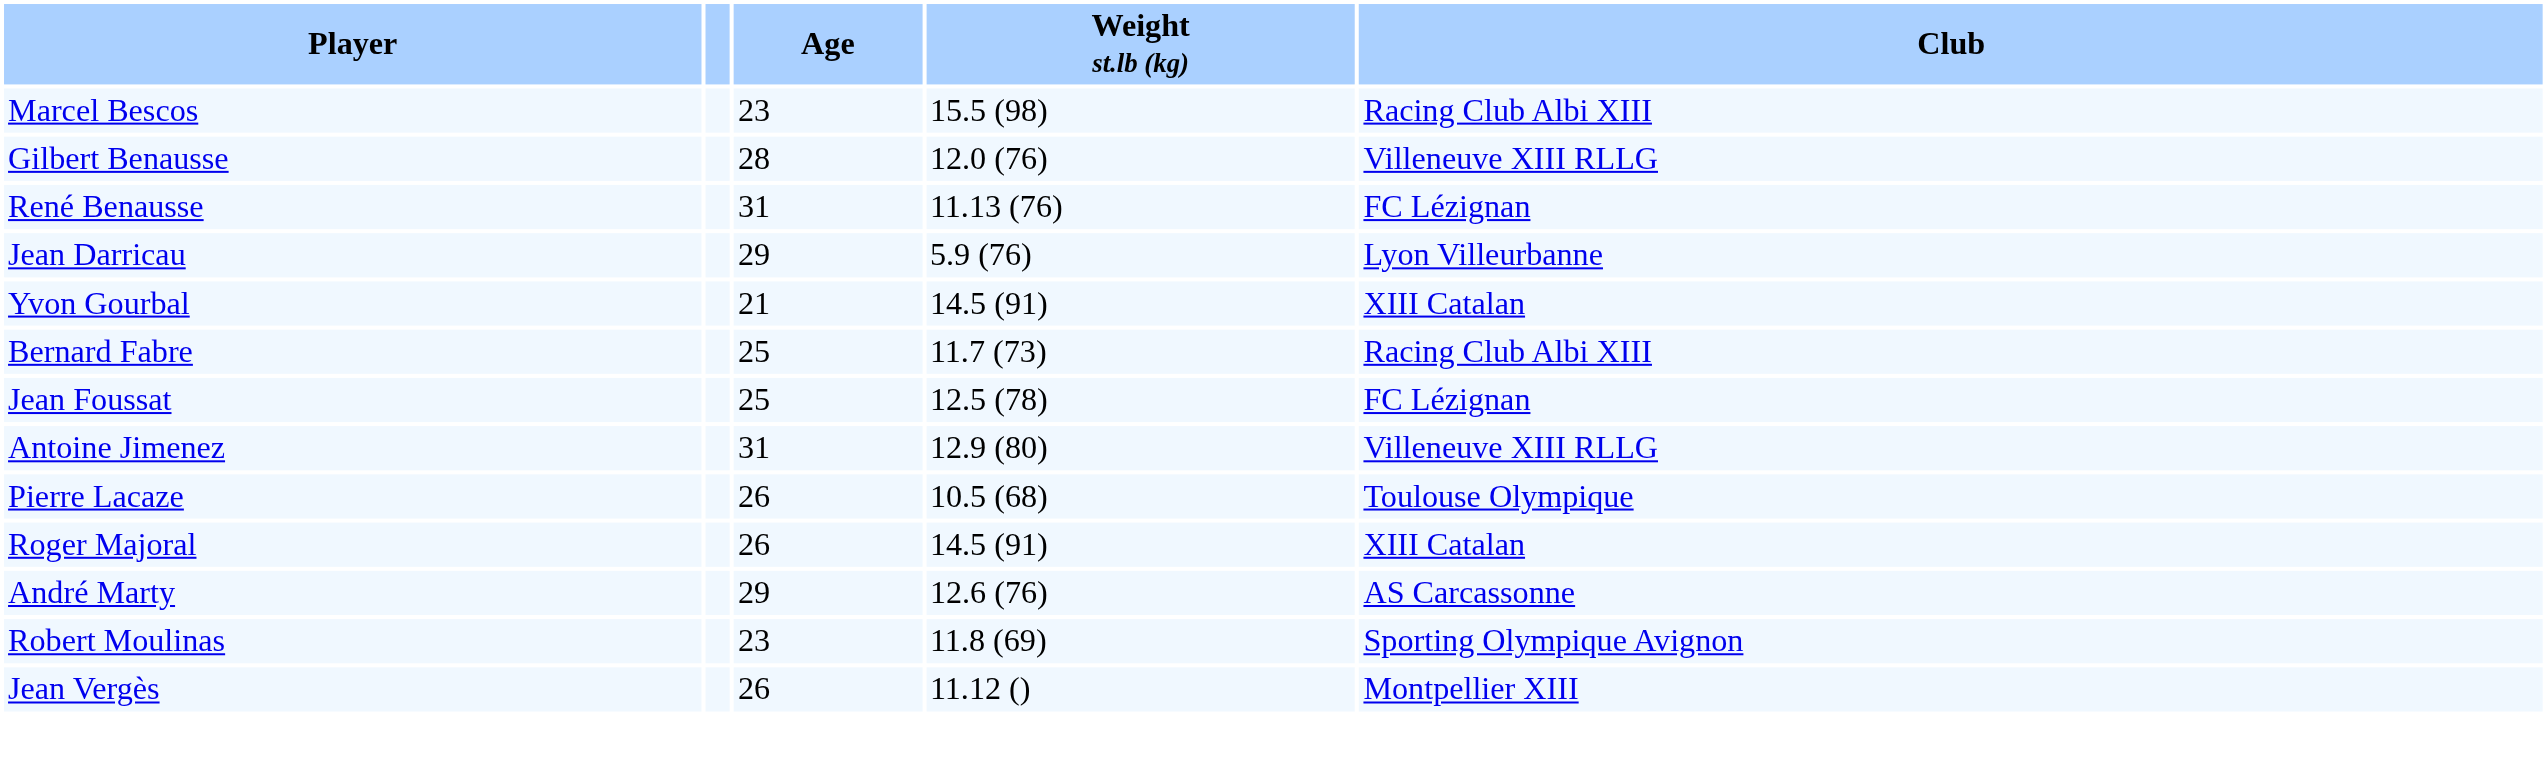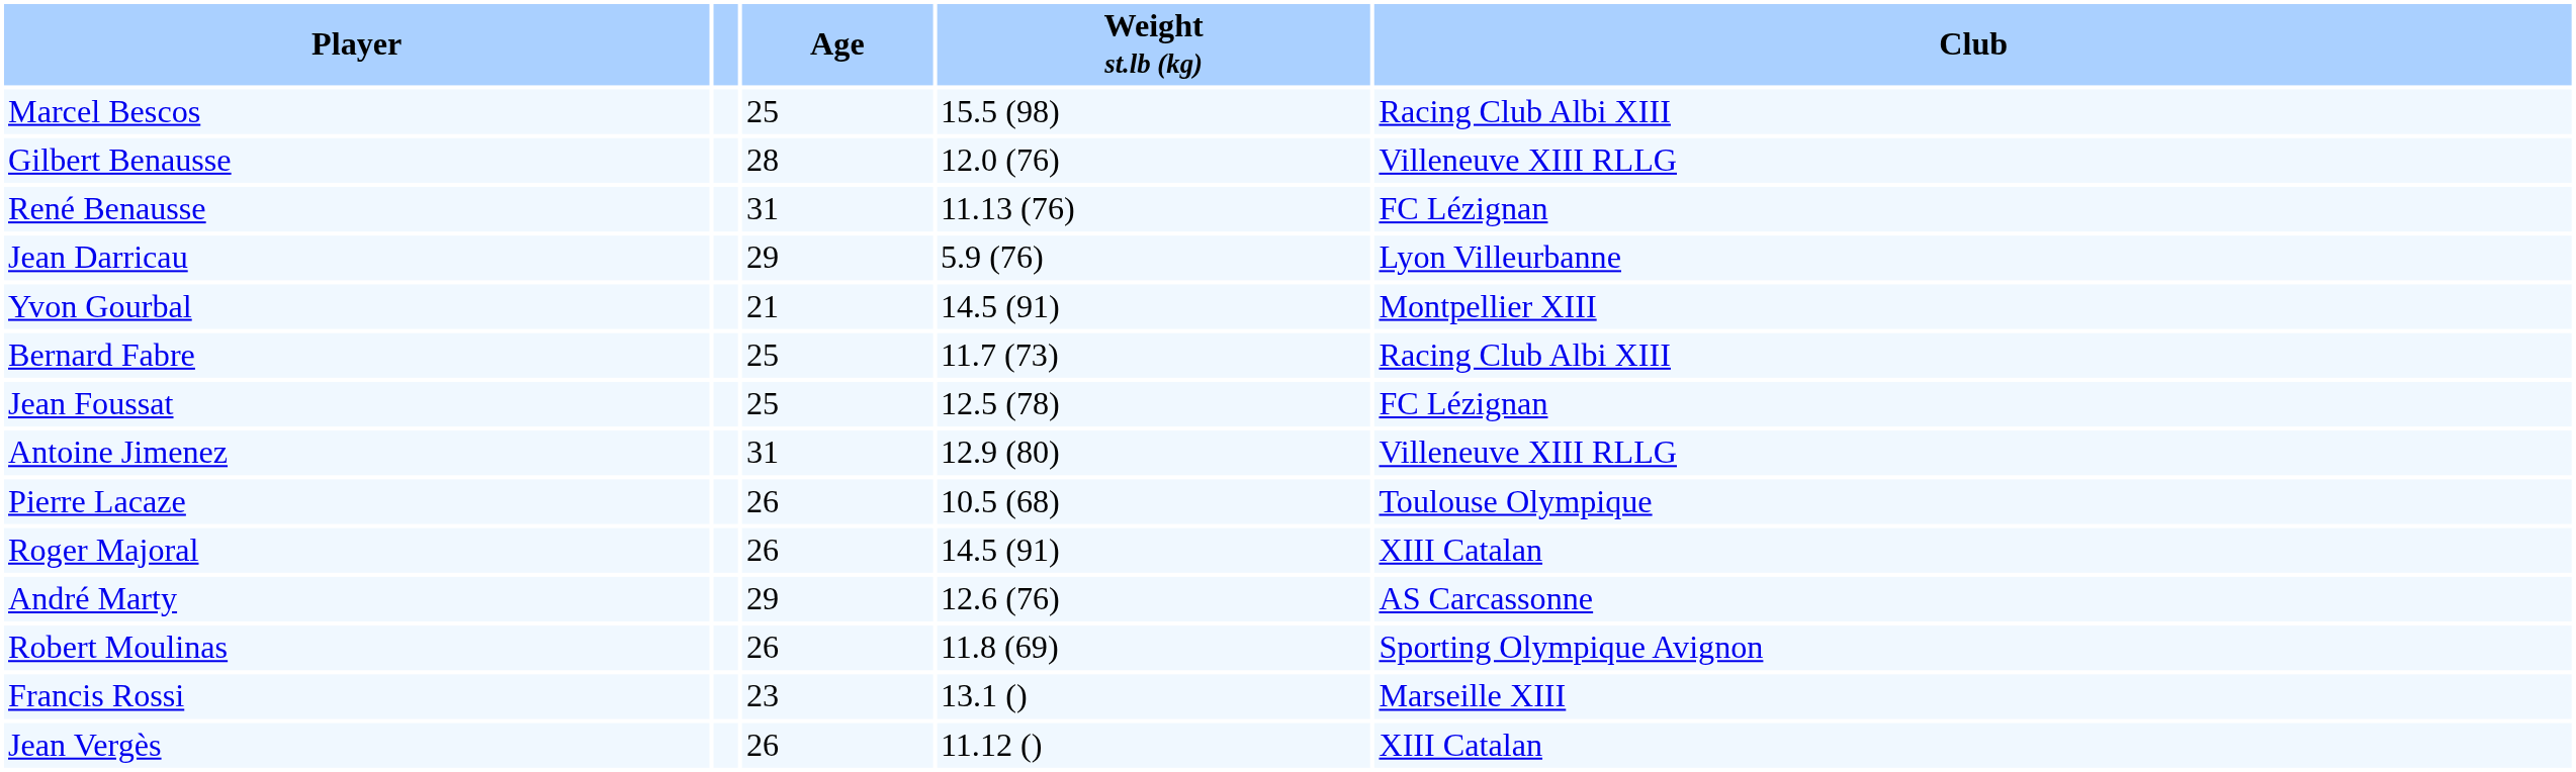 <table class="sortable" border="0" cellspacing="2" cellpadding="2" style="width:80%;" style="text-align:center;">
 <tr style="background:#AAD0FF">
 <th>Player</th>
 <th></th>
 <th>Age</th>
 <th>Weight<br><small><em>st.lb (kg)</em></small></th>
 <th>Club</th>
 </tr>
 <tr bgcolor=#F0F8FF>
 <td align="left"><a href='#'>Marcel Bescos</a></td>
 <td></td>
-<td>23</td>
+<td>25</td>
 <td>15.5 (98)</td>
 <td align="left"> <a href='#'>Racing Club Albi XIII</a></td>
 </tr>
 <tr bgcolor="#F0F8FF">
 <td align="left"><a href='#'>Gilbert Benausse</a></td>
 <td></td>
 <td>28</td>
 <td>12.0 (76)</td>
 <td align="left"> <a href='#'>Villeneuve XIII RLLG</a></td>
 </tr>
 <tr bgcolor="#F0F8FF">
 <td align="left"><a href='#'>René Benausse</a></td>
 <td></td>
 <td>31</td>
 <td>11.13 (76)</td>
 <td align="left"> <a href='#'>FC Lézignan</a></td>
 </tr>
 <tr bgcolor=#F0F8FF>
 <td align="left"><a href='#'>Jean Darricau</a></td>
 <td></td>
 <td>29</td>
 <td>5.9 (76)</td>
 <td align="left"> <a href='#'>Lyon Villeurbanne</a></td>
 </tr>
 <tr bgcolor=#F0F8FF>
 <td align=left><a href='#'>Yvon Gourbal</a></td>
 <td></td>
 <td>21</td>
 <td>14.5 (91)</td>
-<td align="left"> <a href='#'>XIII Catalan</a></td>
+<td align="left"> <a href='#'>Montpellier XIII</a></td>
 </tr>
 <tr bgcolor="#F0F8FF">
 <td align="left"><a href='#'>Bernard Fabre</a></td>
 <td></td>
 <td>25</td>
 <td>11.7 (73)</td>
 <td align="left"> <a href='#'>Racing Club Albi XIII</a></td>
 </tr>
 <tr bgcolor="#F0F8FF">
 <td align="left"><a href='#'>Jean Foussat</a></td>
 <td></td>
 <td>25</td>
 <td>12.5 (78)</td>
 <td align="left"> <a href='#'>FC Lézignan</a></td>
 </tr>
 <tr bgcolor="#F0F8FF">
 <td align="left"><a href='#'>Antoine Jimenez</a></td>
 <td></td>
 <td>31</td>
 <td>12.9 (80)</td>
 <td align="left"> <a href='#'>Villeneuve XIII RLLG</a></td>
 </tr>
 <tr bgcolor="#F0F8FF">
 <td align="left"><a href='#'>Pierre Lacaze</a></td>
 <td></td>
 <td>26</td>
 <td>10.5 (68)</td>
 <td align="left"> <a href='#'>Toulouse Olympique</a></td>
 </tr>
 <tr bgcolor=#F0F8FF>
 <td align="left"><a href='#'>Roger Majoral</a></td>
 <td></td>
 <td>26</td>
 <td>14.5 (91)</td>
 <td align="left"> <a href='#'>XIII Catalan</a></td>
 </tr>
 <tr bgcolor="#F0F8FF">
 <td align="left"><a href='#'>André Marty</a></td>
 <td></td>
 <td>29</td>
 <td>12.6 (76)</td>
 <td align="left"> <a href='#'>AS Carcassonne</a></td>
 </tr>
 <tr bgcolor="#F0F8FF">
 <td align="left"><a href='#'>Robert Moulinas</a></td>
 <td></td>
-<td>23</td>
+<td>26</td>
 <td>11.8 (69)</td>
 <td align="left"> <a href='#'>Sporting Olympique Avignon</a></td>
+</tr>
+<tr bgcolor="#F0F8FF">
+<td align="left"><a href='#'>Francis Rossi</a></td>
+<td></td>
+<td>23</td>
+<td>13.1 ()</td>
+<td align="left"> <a href='#'>Marseille XIII</a></td>
 </tr>
 <tr bgcolor="#F0F8FF">
 <td align="left"><a href='#'>Jean Vergès</a></td>
 <td></td>
 <td>26</td>
 <td>11.12 ()</td>
-<td align="left"> <a href='#'>Montpellier XIII</a></td>
+<td align="left"> <a href='#'>XIII Catalan</a></td>
 </tr>
 </table>
